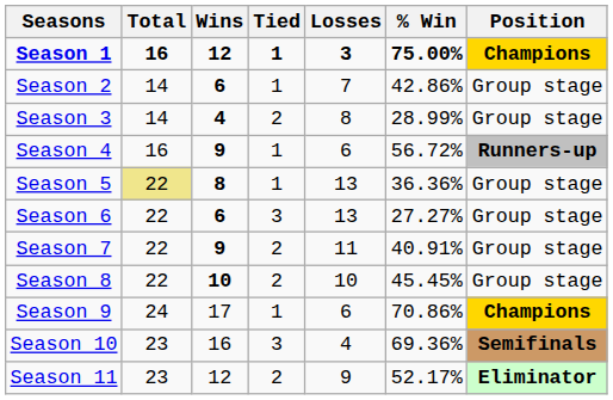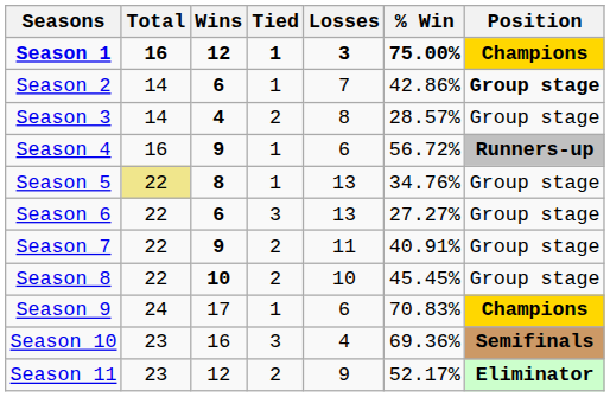 <table class="wikitable sortable" style="text-align: center; font-size: 100%" align="center" width:"80%">
 <tr>
 <th>Seasons</th>
 <th>Total</th>
 <th>Wins</th>
 <th>Tied</th>
 <th>Losses</th>
 <th>% Win</th>
 <th>Position</th>
 </tr>
 <tr>
 <td><strong><a href='#'>Season 1</a></strong></td>
 <td><strong>16</strong></td>
 <td><strong>12</strong></td>
 <td><strong>1</strong></td>
 <td><strong>3</strong></td>
 <td><strong>75.00%</strong></td>
 <td style="background: gold;"><strong>Champions</strong></td>
 </tr>
 <tr>
 <td><a href='#'>Season 2</a></td>
 <td>14</td>
 <td><strong>6</strong></td>
 <td>1</td>
 <td>7</td>
 <td>42.86%</td>
-<td>Group stage</td>
+<td><strong>Group stage</strong></td>
 </tr>
 <tr>
 <td><a href='#'>Season 3</a></td>
 <td>14</td>
 <td><strong>4</strong></td>
 <td>2</td>
 <td>8</td>
-<td>28.99%</td>
+<td>28.57%</td>
 <td>Group stage</td>
 </tr>
 <tr>
 <td><a href='#'>Season 4</a></td>
 <td>16</td>
 <td><strong>9</strong></td>
 <td>1</td>
 <td>6</td>
 <td>56.72%</td>
 <td style="background: silver;"><strong> Runners-up</strong></td>
 </tr>
 <tr>
 <td><a href='#'>Season 5</a></td>
 <td style="background: khaki;">22</td>
 <td><strong>8</strong></td>
 <td>1</td>
 <td>13</td>
-<td>36.36%</td>
+<td>34.76%</td>
 <td>Group stage</td>
 </tr>
 <tr>
 <td><a href='#'>Season 6</a></td>
 <td>22</td>
 <td><strong>6</strong></td>
 <td>3</td>
 <td>13</td>
 <td>27.27%</td>
 <td>Group stage</td>
 </tr>
 <tr>
 <td><a href='#'>Season 7</a></td>
 <td>22</td>
 <td><strong>9</strong></td>
 <td>2</td>
 <td>11</td>
 <td>40.91%</td>
 <td>Group stage</td>
 </tr>
 <tr>
 <td><a href='#'>Season 8</a></td>
 <td>22</td>
 <td><strong>10</strong></td>
 <td>2</td>
 <td>10</td>
 <td>45.45%</td>
 <td>Group stage</td>
 </tr>
 <tr>
 <td><a href='#'>Season 9</a></td>
 <td>24</td>
 <td>17</td>
 <td>1</td>
 <td>6</td>
-<td>70.86%</td>
+<td>70.83%</td>
 <td style="background: gold;"><strong>Champions</strong></td>
 </tr>
 <tr>
 <td><a href='#'>Season 10</a></td>
 <td>23</td>
 <td>16</td>
 <td>3</td>
 <td>4</td>
 <td>69.36%</td>
 <td style="background: #cc9966"><strong>Semifinals</strong></td>
 </tr>
 <tr>
 <td><a href='#'>Season 11</a></td>
 <td>23</td>
 <td>12</td>
 <td>2</td>
 <td>9</td>
 <td>52.17%</td>
 <td style="background: #cfc"><strong>Eliminator</strong></td>
 </tr>
 </table>
